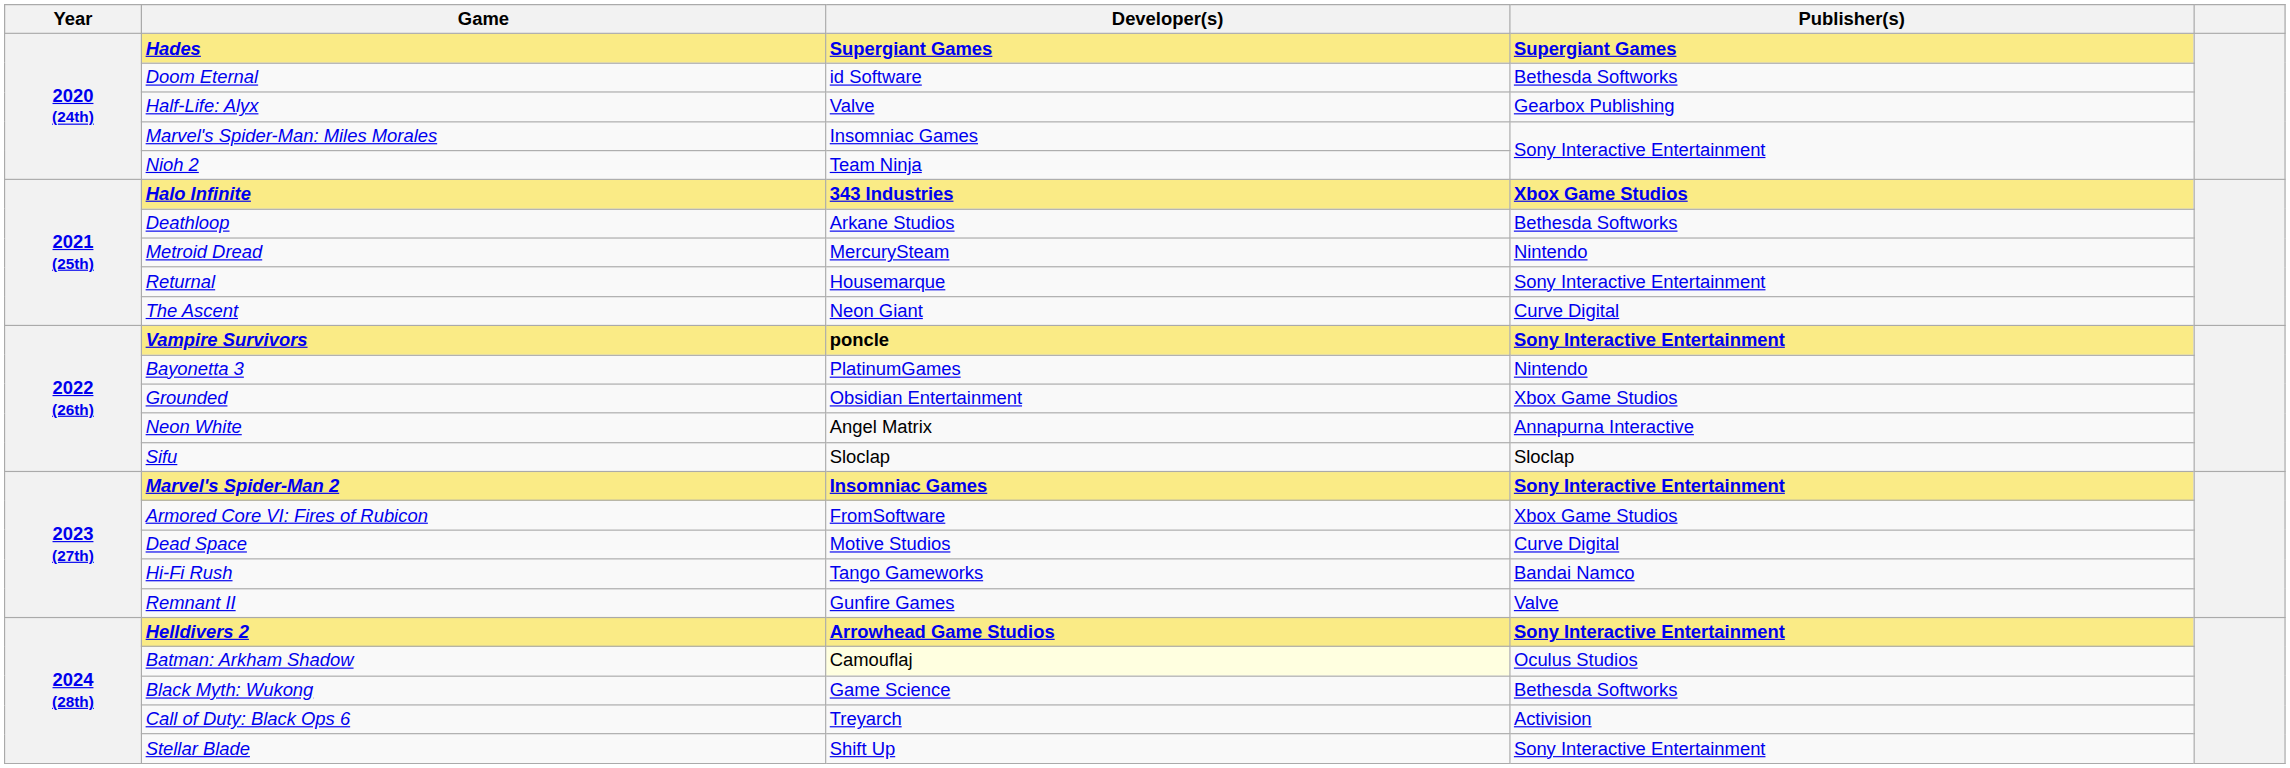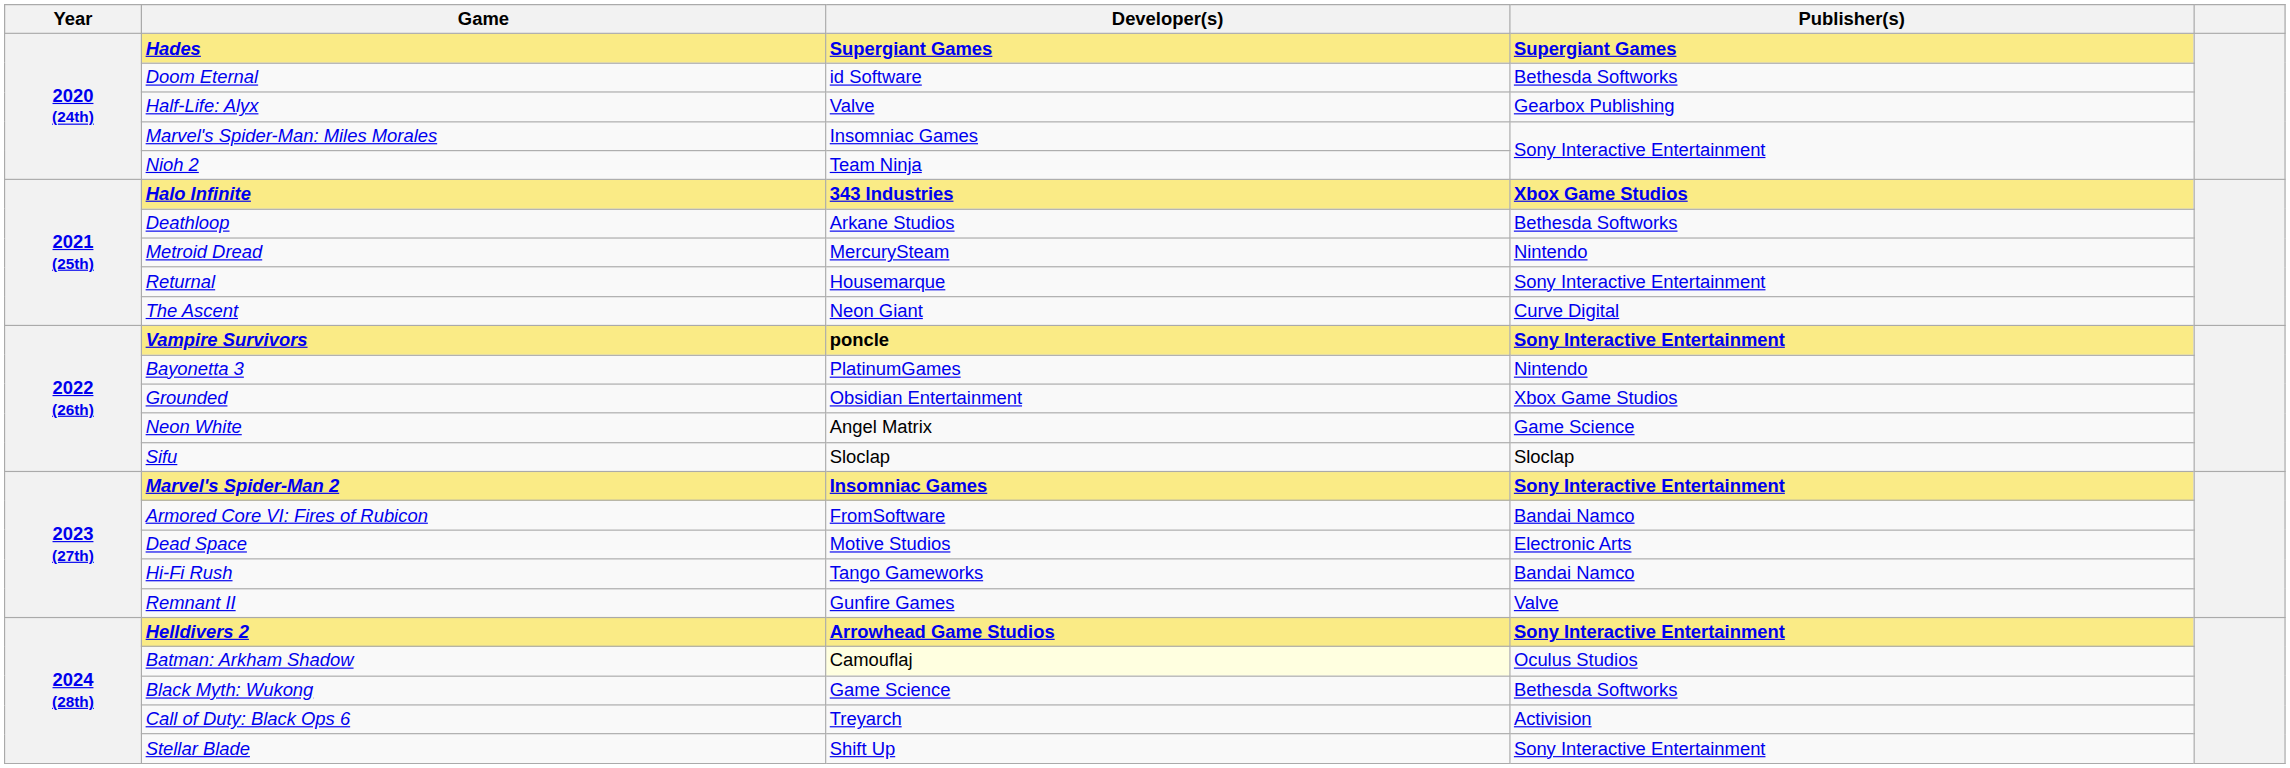 <table class="wikitable sortable" style="width:100%">
 <tr style="background:#bebebe">
 <th scope="col" style="width:6%;">Year</th>
 <th scope="col" style="width:30%;">Game</th>
 <th scope="col" style="width:30%;">Developer(s)</th>
 <th scope="col" style="width:30%;">Publisher(s)</th>
 <th scope="col" style="width:4%;" class="unsortable"></th>
 </tr>
 <tr>
 <th scope="row" rowspan="5" style="text-align:center"><a href='#'>2020</a> <br><small><a href='#'>(24th)</a> </small></th>
 <td style="background:#FAEB86"><strong><em><a href='#'>Hades</a></em></strong></td>
 <td style="background:#FAEB86"><strong><a href='#'>Supergiant Games</a></strong></td>
 <td style="background:#FAEB86"><strong><a href='#'>Supergiant Games</a></strong></td>
 <th scope="row" rowspan="5" style="text-align;center;"></th>
 </tr>
 <tr>
 <td><em><a href='#'>Doom Eternal</a></em></td>
 <td><a href='#'>id Software</a></td>
 <td><a href='#'>Bethesda Softworks</a></td>
 </tr>
 <tr>
 <td><em><a href='#'>Half-Life: Alyx</a></em></td>
 <td><a href='#'>Valve</a></td>
 <td><a href='#'>Gearbox Publishing</a></td>
 </tr>
 <tr>
 <td><em><a href='#'>Marvel's Spider-Man: Miles Morales</a></em></td>
 <td><a href='#'>Insomniac Games</a></td>
 <td rowspan="2"><a href='#'>Sony Interactive Entertainment</a></td>
 </tr>
 <tr>
 <td><em><a href='#'>Nioh 2</a></em></td>
 <td><a href='#'>Team Ninja</a></td>
 </tr>
 <tr>
 <th scope="row" rowspan="5" style="text-align:center"><a href='#'>2021</a> <br><small><a href='#'>(25th)</a> </small></th>
 <td style="background:#FAEB86"><strong><em><a href='#'>Halo Infinite</a></em></strong></td>
 <td style="background:#FAEB86"><strong><a href='#'>343 Industries</a></strong></td>
 <td style="background:#FAEB86"><strong><a href='#'>Xbox Game Studios</a></strong></td>
 <th scope="row" rowspan="5" style="text-align;center;"></th>
 </tr>
 <tr>
 <td><em><a href='#'>Deathloop</a></em></td>
 <td><a href='#'>Arkane Studios</a></td>
 <td><a href='#'>Bethesda Softworks</a></td>
 </tr>
 <tr>
 <td><em><a href='#'>Metroid Dread</a></em></td>
 <td><a href='#'>MercurySteam</a></td>
 <td><a href='#'>Nintendo</a></td>
 </tr>
 <tr>
 <td><em><a href='#'>Returnal</a></em></td>
 <td><a href='#'>Housemarque</a></td>
 <td><a href='#'>Sony Interactive Entertainment</a></td>
 </tr>
 <tr>
 <td><em><a href='#'>The Ascent</a></em></td>
 <td><a href='#'>Neon Giant</a></td>
 <td><a href='#'>Curve Digital</a></td>
 </tr>
 <tr>
 <th scope="row" rowspan="5" style="text-align:center"><a href='#'>2022</a> <br><small><a href='#'>(26th)</a> </small></th>
 <td style="background:#FAEB86"><strong><em><a href='#'>Vampire Survivors</a></em></strong></td>
 <td style="background:#FAEB86"><strong>poncle</strong></td>
 <td style="background:#FAEB86"><strong><a href='#'>Sony Interactive Entertainment</a></strong></td>
 <th scope="row" rowspan="5" style="text-align;center;"></th>
 </tr>
 <tr>
 <td><em><a href='#'>Bayonetta 3</a></em></td>
 <td><a href='#'>PlatinumGames</a></td>
 <td><a href='#'>Nintendo</a></td>
 </tr>
 <tr>
 <td><em><a href='#'>Grounded</a></em></td>
 <td><a href='#'>Obsidian Entertainment</a></td>
 <td><a href='#'>Xbox Game Studios</a></td>
 </tr>
 <tr>
 <td><em><a href='#'>Neon White</a></em></td>
 <td>Angel Matrix</td>
-<td><a href='#'>Annapurna Interactive</a></td>
+<td><a href='#'>Game Science</a></td>
 </tr>
 <tr>
 <td><em><a href='#'>Sifu</a></em></td>
 <td>Sloclap</td>
 <td>Sloclap</td>
 </tr>
 <tr>
 <th scope="row" rowspan="5" style="text-align:center"><a href='#'>2023</a> <br><small><a href='#'>(27th)</a> </small></th>
 <td style="background:#FAEB86"><strong><em><a href='#'>Marvel's Spider-Man 2</a></em></strong></td>
 <td style="background:#FAEB86"><strong><a href='#'>Insomniac Games</a></strong></td>
 <td style="background:#FAEB86"><strong><a href='#'>Sony Interactive Entertainment</a></strong></td>
 <th scope="row" rowspan="5" style="text-align;center;"></th>
 </tr>
 <tr>
 <td><em><a href='#'>Armored Core VI: Fires of Rubicon</a></em></td>
 <td><a href='#'>FromSoftware</a></td>
-<td><a href='#'>Xbox Game Studios</a></td>
+<td><a href='#'>Bandai Namco</a></td>
 </tr>
 <tr>
 <td><em><a href='#'>Dead Space</a></em></td>
 <td><a href='#'>Motive Studios</a></td>
-<td><a href='#'>Curve Digital</a></td>
+<td><a href='#'>Electronic Arts</a></td>
 </tr>
 <tr>
 <td><em><a href='#'>Hi-Fi Rush</a></em></td>
 <td><a href='#'>Tango Gameworks</a></td>
 <td><a href='#'>Bandai Namco</a></td>
 </tr>
 <tr>
 <td><em><a href='#'>Remnant II</a></em></td>
 <td><a href='#'>Gunfire Games</a></td>
 <td><a href='#'>Valve</a></td>
 </tr>
 <tr>
 <th scope="row" rowspan="5" style="text-align:center"><a href='#'>2024</a> <br><small><a href='#'>(28th)</a> </small></th>
 <td style="background:#FAEB86"><strong><em><a href='#'>Helldivers 2</a></em></strong></td>
 <td style="background:#FAEB86"><strong><a href='#'>Arrowhead Game Studios</a></strong></td>
 <td style="background:#FAEB86"><strong><a href='#'>Sony Interactive Entertainment</a></strong></td>
 <th scope="row" rowspan="5" style="text-align;center;"></th>
 </tr>
 <tr>
 <td><em><a href='#'>Batman: Arkham Shadow</a></em></td>
 <td style="background: lightyellow;">Camouflaj</td>
 <td><a href='#'>Oculus Studios</a></td>
 </tr>
 <tr>
 <td><em><a href='#'>Black Myth: Wukong</a></em></td>
 <td><a href='#'>Game Science</a></td>
 <td><a href='#'>Bethesda Softworks</a></td>
 </tr>
 <tr>
 <td><em><a href='#'>Call of Duty: Black Ops 6</a></em></td>
 <td><a href='#'>Treyarch</a></td>
 <td><a href='#'>Activision</a></td>
 </tr>
 <tr>
 <td><em><a href='#'>Stellar Blade</a></em></td>
 <td><a href='#'>Shift Up</a></td>
 <td><a href='#'>Sony Interactive Entertainment</a></td>
 </tr>
 </table>
